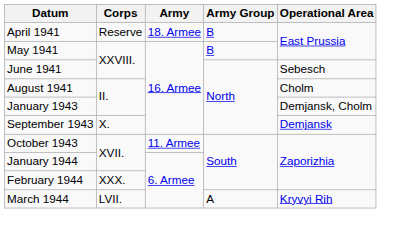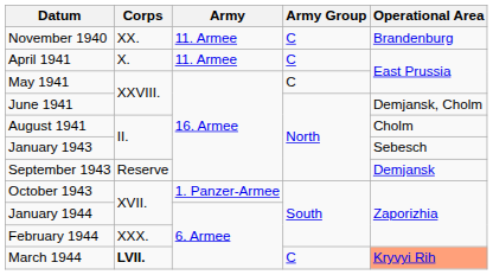 <table class="wikitable">
 <tr class="hintergrundfarbe5">
 <th><strong>Datum</strong></th>
 <th><strong>Corps</strong></th>
 <th><strong>Army</strong></th>
 <th><strong>Army Group</strong></th>
 <th><strong>Operational Area</strong></th>
 </tr>
 <tr>
+<td>November 1940</td>
+<td>XX.</td>
+<td><a href='#'>11. Armee</a></td>
+<td><a href='#'>C</a></td>
+<td><a href='#'>Brandenburg</a></td>
+</tr>
+<tr>
 <td>April 1941</td>
-<td>Reserve</td>
-<td><a href='#'>18. Armee</a></td>
-<td><a href='#'>B</a></td>
+<td>X.</td>
+<td><a href='#'>11. Armee</a></td>
+<td><a href='#'>C</a></td>
 <td rowspan="2"><a href='#'>East Prussia</a></td>
 </tr>
 <tr>
 <td>May 1941</td>
 <td rowspan="2">XXVIII.</td>
 <td rowspan="5"><a href='#'>16. Armee</a></td>
-<td><a href='#'>B</a></td>
+<td>C</td>
 </tr>
 <tr>
 <td>June 1941</td>
 <td rowspan="4"><a href='#'>North</a></td>
-<td>Sebesch</td>
+<td>Demjansk, Cholm</td>
 </tr>
 <tr>
 <td>August 1941</td>
 <td rowspan="2">II.</td>
 <td>Cholm</td>
 </tr>
 <tr>
 <td>January 1943</td>
-<td>Demjansk, Cholm</td>
+<td>Sebesch</td>
 </tr>
 <tr>
 <td>September 1943</td>
-<td>X.</td>
+<td>Reserve</td>
 <td><a href='#'>Demjansk</a></td>
 </tr>
 <tr>
 <td>October 1943</td>
 <td rowspan="2">XVII.</td>
-<td><a href='#'>11. Armee</a></td>
+<td><a href='#'>1. Panzer-Armee</a></td>
 <td rowspan="3"><a href='#'>South</a></td>
 <td rowspan="3"><a href='#'>Zaporizhia</a></td>
 </tr>
 <tr>
 <td>January 1944</td>
 <td rowspan="3"><a href='#'>6. Armee</a></td>
 </tr>
 <tr>
 <td>February 1944</td>
 <td>XXX.</td>
 </tr>
 <tr>
 <td>March 1944</td>
-<td>LVII.</td>
-<td>A</td>
-<td><a href='#'>Kryvyi Rih</a></td>
+<td><strong>LVII.</strong></td>
+<td><a href='#'>C</a></td>
+<td style="background: lightsalmon;"><a href='#'>Kryvyi Rih</a></td>
 </tr>
 </table>
